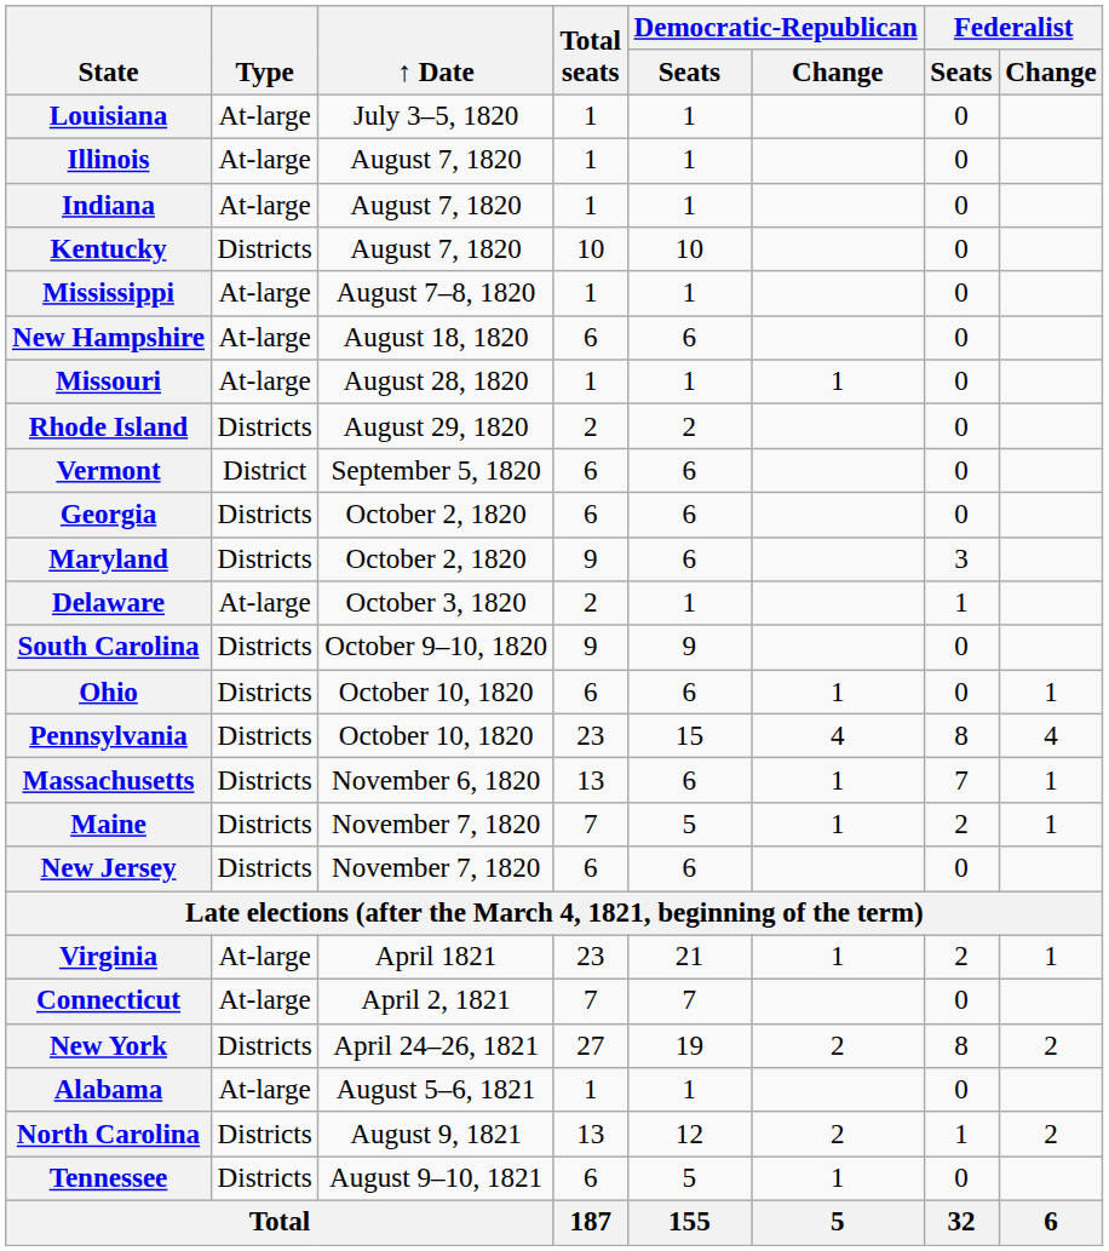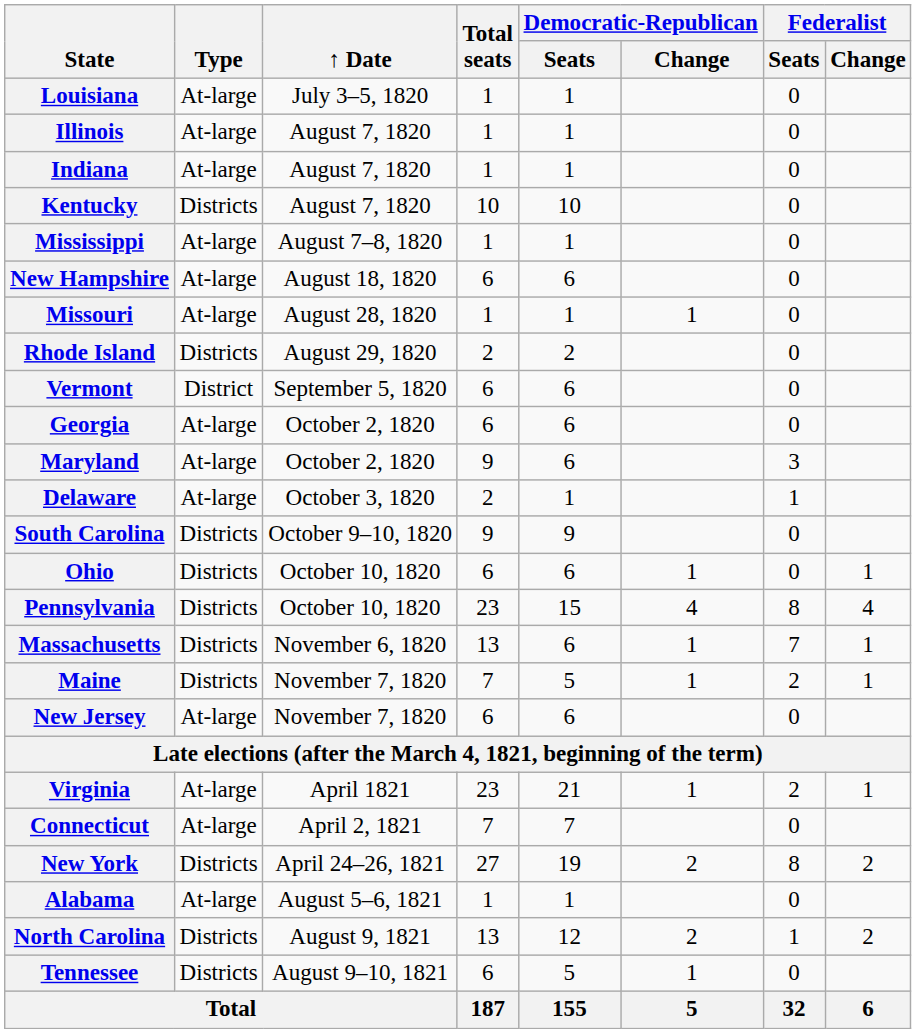 <table class="wikitable sortable" style="text-align:center">
 <tr valign=bottom>
 <th rowspan=2>State</th>
 <th rowspan=2>Type</th>
 <th rowspan=2>↑ Date</th>
 <th rowspan=2>Total<br>seats</th>
 <th colspan=2 ><a href='#'>Democratic-Republican</a></th>
 <th colspan=2 ><a href='#'>Federalist</a></th>
 </tr>
 <tr>
 <th>Seats</th>
 <th>Change</th>
 <th>Seats</th>
 <th>Change</th>
 </tr>
 <tr>
 <th><a href='#'>Louisiana</a></th>
 <td>At-large</td>
 <td>July 3–5, 1820</td>
 <td>1</td>
 <td>1</td>
 <td></td>
 <td>0</td>
 <td></td>
 </tr>
 <tr>
 <th><a href='#'>Illinois</a></th>
 <td>At-large</td>
 <td>August 7, 1820</td>
 <td>1</td>
 <td>1</td>
 <td></td>
 <td>0</td>
 <td></td>
 </tr>
 <tr>
 <th><a href='#'>Indiana</a></th>
 <td>At-large</td>
 <td>August 7, 1820</td>
 <td>1</td>
 <td>1</td>
 <td></td>
 <td>0</td>
 <td></td>
 </tr>
 <tr>
 <th><a href='#'>Kentucky</a></th>
 <td>Districts</td>
 <td>August 7, 1820</td>
 <td>10</td>
 <td>10</td>
 <td></td>
 <td>0</td>
 <td></td>
 </tr>
 <tr>
 <th><a href='#'>Mississippi</a></th>
 <td>At-large</td>
 <td>August 7–8, 1820</td>
 <td>1</td>
 <td>1</td>
 <td></td>
 <td>0</td>
 <td></td>
 </tr>
 <tr>
 <th><a href='#'>New Hampshire</a></th>
 <td>At-large</td>
 <td>August 18, 1820</td>
 <td>6</td>
 <td>6</td>
 <td></td>
 <td>0</td>
 <td></td>
 </tr>
 <tr>
 <th><a href='#'>Missouri</a></th>
 <td>At-large</td>
 <td>August 28, 1820</td>
 <td>1</td>
 <td>1</td>
 <td>1</td>
 <td>0</td>
 <td></td>
 </tr>
 <tr>
 <th><a href='#'>Rhode Island</a></th>
 <td>Districts</td>
 <td>August 29, 1820</td>
 <td>2</td>
 <td>2</td>
 <td></td>
 <td>0</td>
 <td></td>
 </tr>
 <tr>
 <th><a href='#'>Vermont</a></th>
 <td>District</td>
 <td>September 5, 1820</td>
 <td>6</td>
 <td>6</td>
 <td></td>
 <td>0</td>
 <td></td>
 </tr>
 <tr>
 <th><a href='#'>Georgia</a></th>
-<td>Districts</td>
+<td>At-large</td>
 <td>October 2, 1820</td>
 <td>6</td>
 <td>6</td>
 <td></td>
 <td>0</td>
 <td></td>
 </tr>
 <tr>
 <th><a href='#'>Maryland</a></th>
-<td>Districts</td>
+<td>At-large</td>
 <td>October 2, 1820</td>
 <td>9</td>
 <td>6</td>
 <td></td>
 <td>3</td>
 <td></td>
 </tr>
 <tr>
 <th><a href='#'>Delaware</a></th>
 <td>At-large</td>
 <td>October 3, 1820</td>
 <td>2</td>
 <td>1</td>
 <td></td>
 <td>1</td>
 <td></td>
 </tr>
 <tr>
 <th><a href='#'>South Carolina</a></th>
 <td>Districts</td>
 <td>October 9–10, 1820</td>
 <td>9</td>
 <td>9</td>
 <td></td>
 <td>0</td>
 <td></td>
 </tr>
 <tr>
 <th><a href='#'>Ohio</a></th>
 <td>Districts</td>
 <td>October 10, 1820</td>
 <td>6</td>
 <td>6</td>
 <td>1</td>
 <td>0</td>
 <td>1</td>
 </tr>
 <tr>
 <th><a href='#'>Pennsylvania</a></th>
 <td>Districts</td>
 <td>October 10, 1820</td>
 <td>23</td>
 <td>15</td>
 <td>4</td>
 <td>8</td>
 <td>4</td>
 </tr>
 <tr>
 <th><a href='#'>Massachusetts</a></th>
 <td>Districts</td>
 <td>November 6, 1820</td>
 <td>13</td>
 <td>6</td>
 <td>1</td>
 <td>7</td>
 <td>1</td>
 </tr>
 <tr>
 <th><a href='#'>Maine</a></th>
 <td>Districts</td>
 <td>November 7, 1820</td>
 <td>7</td>
 <td>5</td>
 <td>1</td>
 <td>2</td>
 <td>1</td>
 </tr>
 <tr>
 <th><a href='#'>New Jersey</a></th>
-<td>Districts</td>
+<td>At-large</td>
 <td>November 7, 1820</td>
 <td>6</td>
 <td>6</td>
 <td></td>
 <td>0</td>
 <td></td>
 </tr>
 <tr>
 <th colspan=9>Late elections (after the March 4, 1821, beginning of the term)</th>
 </tr>
 <tr>
 <th><a href='#'>Virginia</a></th>
 <td>At-large</td>
 <td>April 1821</td>
 <td>23</td>
 <td>21</td>
 <td>1</td>
 <td>2</td>
 <td>1</td>
 </tr>
 <tr>
 <th><a href='#'>Connecticut</a></th>
 <td>At-large</td>
 <td>April 2, 1821</td>
 <td>7</td>
 <td>7</td>
 <td></td>
 <td>0</td>
 <td></td>
 </tr>
 <tr>
 <th><a href='#'>New York</a></th>
 <td>Districts</td>
 <td>April 24–26, 1821</td>
 <td>27</td>
 <td>19</td>
 <td>2</td>
 <td>8</td>
 <td>2</td>
 </tr>
 <tr>
 <th><a href='#'>Alabama</a></th>
 <td>At-large</td>
 <td>August 5–6, 1821</td>
 <td>1</td>
 <td>1</td>
 <td></td>
 <td>0</td>
 <td></td>
 </tr>
 <tr>
 <th><a href='#'>North Carolina</a></th>
 <td>Districts</td>
 <td>August 9, 1821</td>
 <td>13</td>
 <td>12</td>
 <td>2</td>
 <td>1</td>
 <td>2</td>
 </tr>
 <tr>
 <th><a href='#'>Tennessee</a></th>
 <td>Districts</td>
 <td>August 9–10, 1821</td>
 <td>6</td>
 <td>5</td>
 <td>1</td>
 <td>0</td>
 <td></td>
 </tr>
 <tr>
 <th colspan=3>Total</th>
 <th>187</th>
 <th>155<br></th>
 <th>5</th>
 <th>32<br></th>
 <th>6</th>
 </tr>
 </table>
